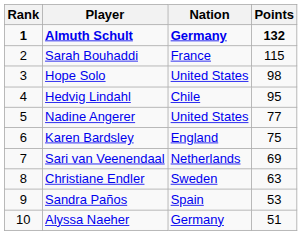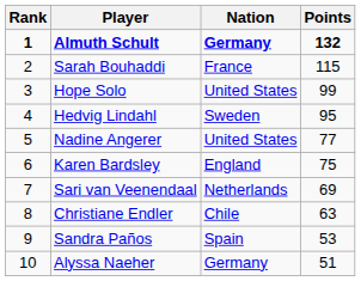 <table class="wikitable">
 <tr>
 <th>Rank</th>
 <th>Player</th>
 <th>Nation</th>
 <th>Points</th>
 </tr>
 <tr>
 <td align="center"><strong>1</strong></td>
 <td><strong><a href='#'>Almuth Schult</a></strong></td>
 <td><strong> <a href='#'>Germany</a></strong></td>
 <td align="center"><strong>132</strong></td>
 </tr>
 <tr>
 <td align="center">2</td>
 <td><a href='#'>Sarah Bouhaddi</a></td>
 <td> <a href='#'>France</a></td>
 <td align="center">115</td>
 </tr>
 <tr>
 <td align="center">3</td>
 <td><a href='#'>Hope Solo</a></td>
 <td> <a href='#'>United States</a></td>
-<td align="center">98</td>
+<td align="center">99</td>
 </tr>
 <tr>
 <td align="center">4</td>
 <td><a href='#'>Hedvig Lindahl</a></td>
-<td> <a href='#'>Chile</a></td>
+<td> <a href='#'>Sweden</a></td>
 <td align="center">95</td>
 </tr>
 <tr>
 <td align="center">5</td>
 <td><a href='#'>Nadine Angerer</a></td>
 <td> <a href='#'>United States</a></td>
 <td align="center">77</td>
 </tr>
 <tr>
 <td align="center">6</td>
 <td><a href='#'>Karen Bardsley</a></td>
 <td> <a href='#'>England</a></td>
 <td align="center">75</td>
 </tr>
 <tr>
 <td align="center">7</td>
 <td><a href='#'>Sari van Veenendaal</a></td>
 <td> <a href='#'>Netherlands</a></td>
 <td align="center">69</td>
 </tr>
 <tr>
 <td align="center">8</td>
 <td><a href='#'>Christiane Endler</a></td>
-<td> <a href='#'>Sweden</a></td>
+<td> <a href='#'>Chile</a></td>
 <td align="center">63</td>
 </tr>
 <tr>
 <td align="center">9</td>
 <td><a href='#'>Sandra Paños</a></td>
 <td> <a href='#'>Spain</a></td>
 <td align="center">53</td>
 </tr>
 <tr>
 <td align="center">10</td>
 <td><a href='#'>Alyssa Naeher</a></td>
 <td> <a href='#'>Germany</a></td>
 <td align="center">51</td>
 </tr>
 </table>
